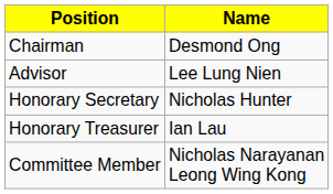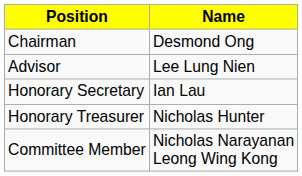 <table class="wikitable">
 <tr>
 <th style="background:#FFFF00; color:black; text-align:center;">Position</th>
 <th style="background:#FFFF00; color:black; text-align:center;">Name</th>
 </tr>
 <tr>
 <td>Chairman</td>
 <td>Desmond Ong</td>
 </tr>
 <tr>
 <td>Advisor</td>
 <td>Lee Lung Nien</td>
 </tr>
 <tr>
 <td>Honorary Secretary</td>
-<td>Nicholas Hunter</td>
+<td>Ian Lau</td>
 </tr>
 <tr>
 <td>Honorary Treasurer</td>
-<td>Ian Lau</td>
+<td>Nicholas Hunter</td>
 </tr>
 <tr>
 <td>Committee Member</td>
 <td>Nicholas Narayanan<br>Leong Wing Kong</td>
 </tr>
 </table>
